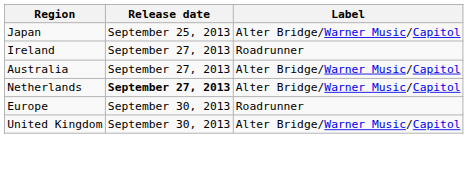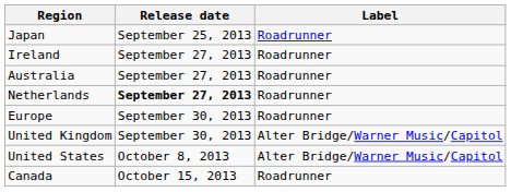 <table class="wikitable">
 <tr>
 <th>Region</th>
 <th>Release date</th>
 <th>Label</th>
 </tr>
 <tr>
 <td>Japan</td>
 <td>September 25, 2013</td>
-<td>Alter Bridge/<a href='#'>Warner Music</a>/<a href='#'>Capitol</a></td>
+<td><a href='#'>Roadrunner</a></td>
 </tr>
 <tr>
 <td>Ireland</td>
 <td>September 27, 2013</td>
 <td>Roadrunner</td>
 </tr>
 <tr>
 <td>Australia</td>
 <td>September 27, 2013</td>
-<td>Alter Bridge/<a href='#'>Warner Music</a>/<a href='#'>Capitol</a></td>
+<td>Roadrunner</td>
 </tr>
 <tr>
 <td>Netherlands</td>
 <td><strong>September 27, 2013</strong></td>
-<td>Alter Bridge/<a href='#'>Warner Music</a>/<a href='#'>Capitol</a></td>
+<td>Roadrunner</td>
 </tr>
 <tr>
 <td>Europe</td>
 <td>September 30, 2013</td>
 <td>Roadrunner</td>
 </tr>
 <tr>
 <td>United Kingdom</td>
 <td>September 30, 2013</td>
 <td>Alter Bridge/<a href='#'>Warner Music</a>/<a href='#'>Capitol</a></td>
 </tr>
+<tr>
+<td>United States</td>
+<td>October 8, 2013</td>
+<td>Alter Bridge/<a href='#'>Warner Music</a>/<a href='#'>Capitol</a></td>
+</tr>
+<tr>
+<td>Canada</td>
+<td>October 15, 2013</td>
+<td>Roadrunner</td>
+</tr>
 </table>
